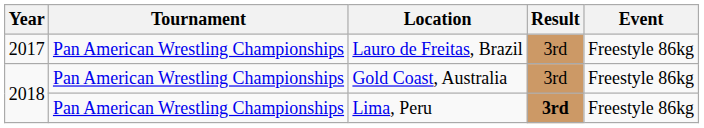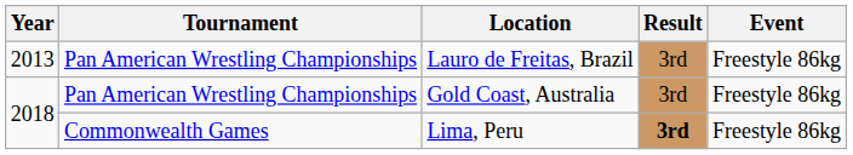 <table class="wikitable" style="font-size:95%;">
 <tr>
 <th>Year</th>
 <th>Tournament</th>
 <th>Location</th>
 <th>Result</th>
 <th>Event</th>
 </tr>
 <tr>
-<td>2017</td>
+<td>2013</td>
 <td><a href='#'>Pan American Wrestling Championships</a></td>
 <td><a href='#'>Lauro de Freitas</a>, Brazil</td>
 <td align="center" bgcolor="cc9966">3rd</td>
 <td>Freestyle 86kg</td>
 </tr>
 <tr>
 <td rowspan=2>2018</td>
 <td><a href='#'>Pan American Wrestling Championships</a></td>
 <td><a href='#'>Gold Coast</a>, Australia</td>
 <td align="center" bgcolor="cc9966">3rd</td>
 <td>Freestyle 86kg</td>
 </tr>
 <tr>
-<td><a href='#'>Pan American Wrestling Championships</a></td>
+<td><a href='#'>Commonwealth Games</a></td>
 <td><a href='#'>Lima</a>, Peru</td>
 <td align="center" bgcolor="cc9966"><strong>3rd</strong></td>
 <td>Freestyle 86kg</td>
 </tr>
 </table>
